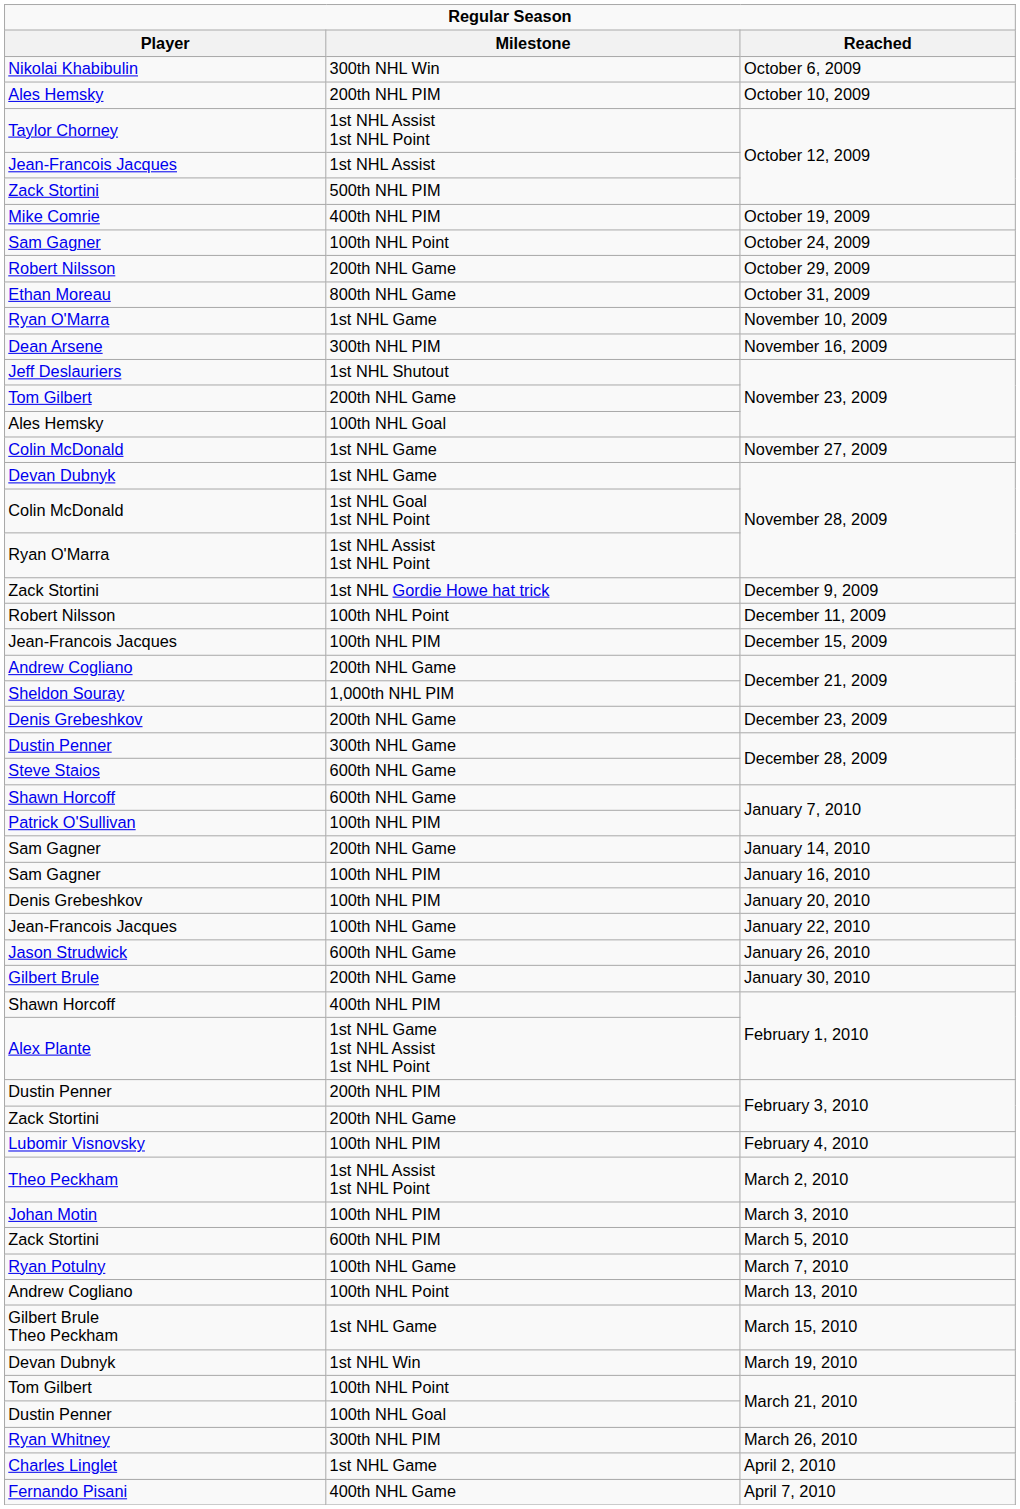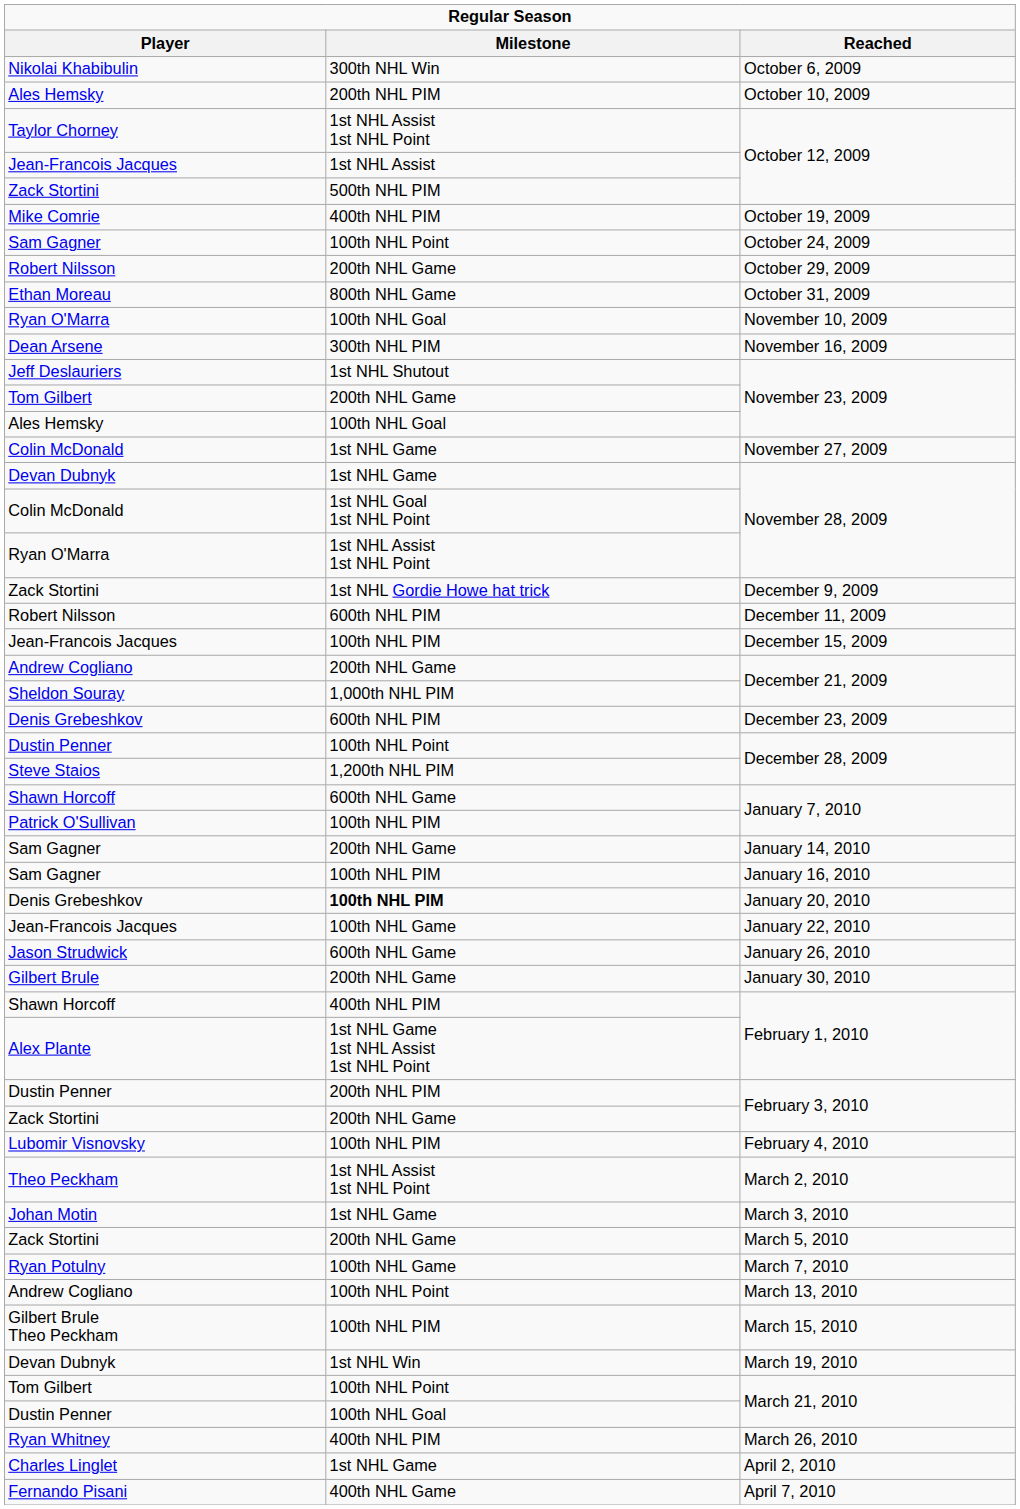 <table class="wikitable" width="50%">
 <tr>
 <td colspan="10" align="center"><strong>Regular Season</strong></td>
 </tr>
 <tr>
 <th>Player</th>
 <th>Milestone</th>
 <th>Reached</th>
 </tr>
 <tr>
 <td><a href='#'>Nikolai Khabibulin</a></td>
 <td>300th NHL Win</td>
 <td>October 6, 2009</td>
 </tr>
 <tr>
 <td><a href='#'>Ales Hemsky</a></td>
 <td>200th NHL PIM</td>
 <td>October 10, 2009</td>
 </tr>
 <tr>
 <td><a href='#'>Taylor Chorney</a></td>
 <td>1st NHL Assist<br>1st NHL Point</td>
 <td rowspan="3">October 12, 2009</td>
 </tr>
 <tr>
 <td><a href='#'>Jean-Francois Jacques</a></td>
 <td>1st NHL Assist</td>
 </tr>
 <tr>
 <td><a href='#'>Zack Stortini</a></td>
 <td>500th NHL PIM</td>
 </tr>
 <tr>
 <td><a href='#'>Mike Comrie</a></td>
 <td>400th NHL PIM</td>
 <td>October 19, 2009</td>
 </tr>
 <tr>
 <td><a href='#'>Sam Gagner</a></td>
 <td>100th NHL Point</td>
 <td>October 24, 2009</td>
 </tr>
 <tr>
 <td><a href='#'>Robert Nilsson</a></td>
 <td>200th NHL Game</td>
 <td>October 29, 2009</td>
 </tr>
 <tr>
 <td><a href='#'>Ethan Moreau</a></td>
 <td>800th NHL Game</td>
 <td>October 31, 2009</td>
 </tr>
 <tr>
 <td><a href='#'>Ryan O'Marra</a></td>
-<td>1st NHL Game</td>
+<td>100th NHL Goal</td>
 <td>November 10, 2009</td>
 </tr>
 <tr>
 <td><a href='#'>Dean Arsene</a></td>
 <td>300th NHL PIM</td>
 <td>November 16, 2009</td>
 </tr>
 <tr>
 <td><a href='#'>Jeff Deslauriers</a></td>
 <td>1st NHL Shutout</td>
 <td rowspan="3">November 23, 2009</td>
 </tr>
 <tr>
 <td><a href='#'>Tom Gilbert</a></td>
 <td>200th NHL Game</td>
 </tr>
 <tr>
 <td>Ales Hemsky</td>
 <td>100th NHL Goal</td>
 </tr>
 <tr>
 <td><a href='#'>Colin McDonald</a></td>
 <td>1st NHL Game</td>
 <td>November 27, 2009</td>
 </tr>
 <tr>
 <td><a href='#'>Devan Dubnyk</a></td>
 <td>1st NHL Game</td>
 <td rowspan="3">November 28, 2009</td>
 </tr>
 <tr>
 <td>Colin McDonald</td>
 <td>1st NHL Goal<br>1st NHL Point</td>
 </tr>
 <tr>
 <td>Ryan O'Marra</td>
 <td>1st NHL Assist<br>1st NHL Point</td>
 </tr>
 <tr>
 <td>Zack Stortini</td>
 <td>1st NHL <a href='#'>Gordie Howe hat trick</a></td>
 <td>December 9, 2009</td>
 </tr>
 <tr>
 <td>Robert Nilsson</td>
-<td>100th NHL Point</td>
+<td>600th NHL PIM</td>
 <td>December 11, 2009</td>
 </tr>
 <tr>
 <td>Jean-Francois Jacques</td>
 <td>100th NHL PIM</td>
 <td>December 15, 2009</td>
 </tr>
 <tr>
 <td><a href='#'>Andrew Cogliano</a></td>
 <td>200th NHL Game</td>
 <td rowspan="2">December 21, 2009</td>
 </tr>
 <tr>
 <td><a href='#'>Sheldon Souray</a></td>
 <td>1,000th NHL PIM</td>
 </tr>
 <tr>
 <td><a href='#'>Denis Grebeshkov</a></td>
-<td>200th NHL Game</td>
+<td>600th NHL PIM</td>
 <td>December 23, 2009</td>
 </tr>
 <tr>
 <td><a href='#'>Dustin Penner</a></td>
-<td>300th NHL Game</td>
+<td>100th NHL Point</td>
 <td rowspan="2">December 28, 2009</td>
 </tr>
 <tr>
 <td><a href='#'>Steve Staios</a></td>
-<td>600th NHL Game</td>
+<td>1,200th NHL PIM</td>
 </tr>
 <tr>
 <td><a href='#'>Shawn Horcoff</a></td>
 <td>600th NHL Game</td>
 <td rowspan="2">January 7, 2010</td>
 </tr>
 <tr>
 <td><a href='#'>Patrick O'Sullivan</a></td>
 <td>100th NHL PIM</td>
 </tr>
 <tr>
 <td>Sam Gagner</td>
 <td>200th NHL Game</td>
 <td>January 14, 2010</td>
 </tr>
 <tr>
 <td>Sam Gagner</td>
 <td>100th NHL PIM</td>
 <td>January 16, 2010</td>
 </tr>
 <tr>
 <td>Denis Grebeshkov</td>
-<td>100th NHL PIM</td>
+<td><strong>100th NHL PIM</strong></td>
 <td>January 20, 2010</td>
 </tr>
 <tr>
 <td>Jean-Francois Jacques</td>
 <td>100th NHL Game</td>
 <td>January 22, 2010</td>
 </tr>
 <tr>
 <td><a href='#'>Jason Strudwick</a></td>
 <td>600th NHL Game</td>
 <td>January 26, 2010</td>
 </tr>
 <tr>
 <td><a href='#'>Gilbert Brule</a></td>
 <td>200th NHL Game</td>
 <td>January 30, 2010</td>
 </tr>
 <tr>
 <td>Shawn Horcoff</td>
 <td>400th NHL PIM</td>
 <td rowspan="2">February 1, 2010</td>
 </tr>
 <tr>
 <td><a href='#'>Alex Plante</a></td>
 <td>1st NHL Game<br>1st NHL Assist<br>1st NHL Point</td>
 </tr>
 <tr>
 <td>Dustin Penner</td>
 <td>200th NHL PIM</td>
 <td rowspan="2">February 3, 2010</td>
 </tr>
 <tr>
 <td>Zack Stortini</td>
 <td>200th NHL Game</td>
 </tr>
 <tr>
 <td><a href='#'>Lubomir Visnovsky</a></td>
 <td>100th NHL PIM</td>
 <td>February 4, 2010</td>
 </tr>
 <tr>
 <td><a href='#'>Theo Peckham</a></td>
 <td>1st NHL Assist<br>1st NHL Point</td>
 <td>March 2, 2010</td>
 </tr>
 <tr>
 <td><a href='#'>Johan Motin</a></td>
-<td>100th NHL PIM</td>
+<td>1st NHL Game</td>
 <td>March 3, 2010</td>
 </tr>
 <tr>
 <td>Zack Stortini</td>
-<td>600th NHL PIM</td>
+<td>200th NHL Game</td>
 <td>March 5, 2010</td>
 </tr>
 <tr>
 <td><a href='#'>Ryan Potulny</a></td>
 <td>100th NHL Game</td>
 <td>March 7, 2010</td>
 </tr>
 <tr>
 <td>Andrew Cogliano</td>
 <td>100th NHL Point</td>
 <td>March 13, 2010</td>
 </tr>
 <tr>
 <td>Gilbert Brule<br>Theo Peckham</td>
-<td>1st NHL Game</td>
+<td>100th NHL PIM</td>
 <td>March 15, 2010</td>
 </tr>
 <tr>
 <td>Devan Dubnyk</td>
 <td>1st NHL Win</td>
 <td>March 19, 2010</td>
 </tr>
 <tr>
 <td>Tom Gilbert</td>
 <td>100th NHL Point</td>
 <td rowspan="2">March 21, 2010</td>
 </tr>
 <tr>
 <td>Dustin Penner</td>
 <td>100th NHL Goal</td>
 </tr>
 <tr>
 <td><a href='#'>Ryan Whitney</a></td>
-<td>300th NHL PIM</td>
+<td>400th NHL PIM</td>
 <td>March 26, 2010</td>
 </tr>
 <tr>
 <td><a href='#'>Charles Linglet</a></td>
 <td>1st NHL Game</td>
 <td>April 2, 2010</td>
 </tr>
 <tr>
 <td><a href='#'>Fernando Pisani</a></td>
 <td>400th NHL Game</td>
 <td>April 7, 2010</td>
 </tr>
 </table>
